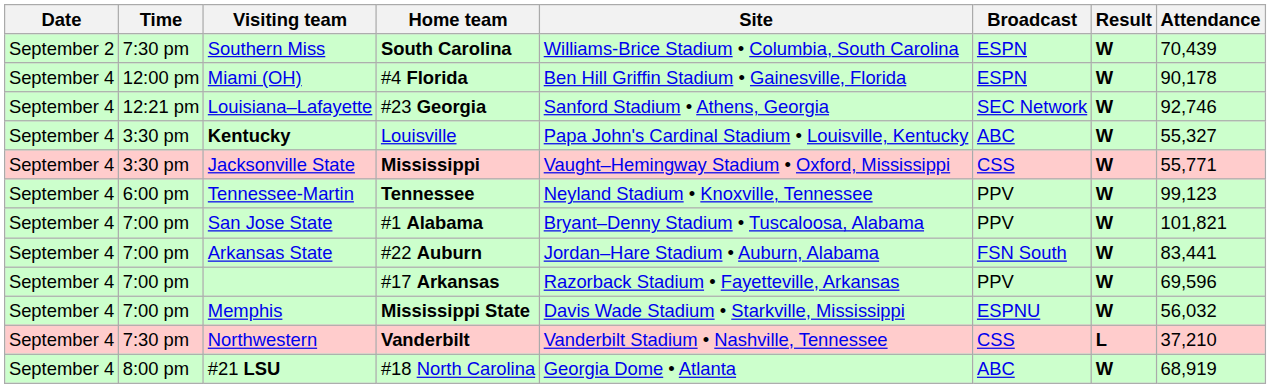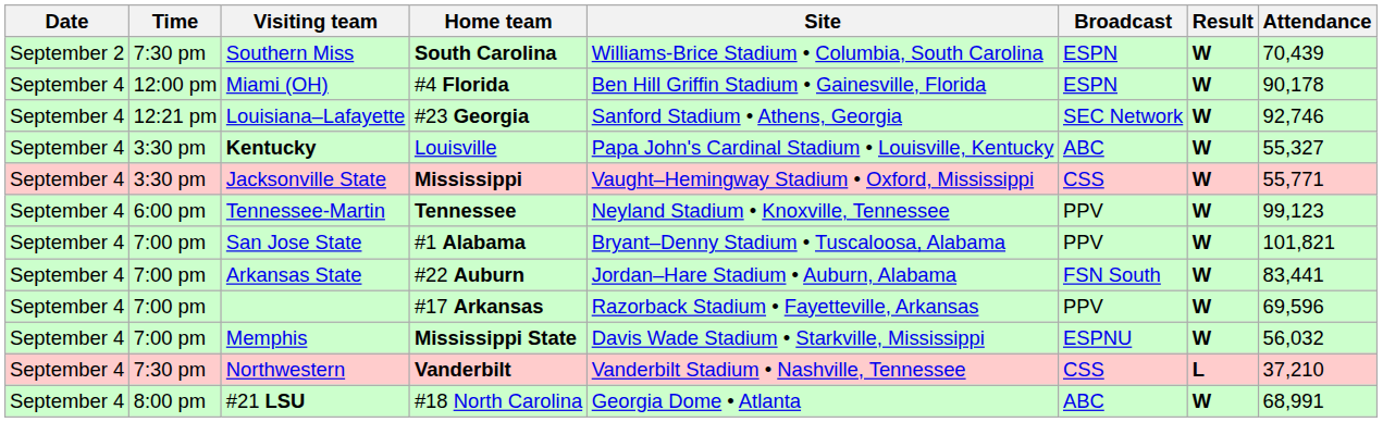 <table class="wikitable" style="font-size:95%;">
 <tr>
 <th>Date</th>
 <th>Time</th>
 <th>Visiting team</th>
 <th>Home team</th>
 <th>Site</th>
 <th>Broadcast</th>
 <th>Result</th>
 <th>Attendance</th>
 </tr>
 <tr bgcolor=#ccffcc>
 <td>September 2</td>
 <td>7:30 pm</td>
 <td><a href='#'>Southern Miss</a></td>
 <td><strong>South Carolina</strong></td>
 <td><a href='#'>Williams-Brice Stadium</a> • <a href='#'>Columbia, South Carolina</a></td>
 <td><a href='#'>ESPN</a></td>
 <td><strong>W</strong> </td>
 <td>70,439</td>
 </tr>
 <tr bgcolor=#ccffcc>
 <td>September 4</td>
 <td>12:00 pm</td>
 <td><a href='#'>Miami (OH)</a></td>
 <td>#4 <strong>Florida</strong></td>
 <td><a href='#'>Ben Hill Griffin Stadium</a> • <a href='#'>Gainesville, Florida</a></td>
 <td><a href='#'>ESPN</a></td>
 <td><strong>W</strong> </td>
 <td>90,178</td>
 </tr>
 <tr bgcolor=#ccffcc>
 <td>September 4</td>
 <td>12:21 pm</td>
 <td><a href='#'>Louisiana–Lafayette</a></td>
 <td>#23 <strong>Georgia</strong></td>
 <td><a href='#'>Sanford Stadium</a> • <a href='#'>Athens, Georgia</a></td>
 <td><a href='#'>SEC Network</a></td>
 <td><strong>W</strong> </td>
 <td>92,746</td>
 </tr>
 <tr bgcolor=#ccffcc>
 <td>September 4</td>
 <td>3:30 pm</td>
 <td><strong>Kentucky</strong></td>
 <td><a href='#'>Louisville</a></td>
 <td><a href='#'>Papa John's Cardinal Stadium</a> • <a href='#'>Louisville, Kentucky</a></td>
 <td><a href='#'>ABC</a></td>
 <td><strong>W</strong> </td>
 <td>55,327</td>
 </tr>
 <tr bgcolor=#ffcccc>
 <td>September 4</td>
 <td>3:30 pm</td>
 <td><a href='#'>Jacksonville State</a></td>
 <td><strong>Mississippi</strong></td>
 <td><a href='#'>Vaught–Hemingway Stadium</a> • <a href='#'>Oxford, Mississippi</a></td>
 <td><a href='#'>CSS</a></td>
 <td><strong>W</strong> </td>
 <td>55,771</td>
 </tr>
 <tr bgcolor=#ccffcc>
 <td>September 4</td>
 <td>6:00 pm</td>
 <td><a href='#'>Tennessee-Martin</a></td>
 <td><strong>Tennessee</strong></td>
 <td><a href='#'>Neyland Stadium</a> • <a href='#'>Knoxville, Tennessee</a></td>
 <td>PPV</td>
 <td><strong>W</strong> </td>
 <td>99,123</td>
 </tr>
 <tr bgcolor=#ccffcc>
 <td>September 4</td>
 <td>7:00 pm</td>
 <td><a href='#'>San Jose State</a></td>
 <td>#1 <strong>Alabama</strong></td>
 <td><a href='#'>Bryant–Denny Stadium</a> • <a href='#'>Tuscaloosa, Alabama</a></td>
 <td>PPV</td>
 <td><strong>W</strong> </td>
 <td>101,821</td>
 </tr>
 <tr bgcolor=#ccffcc>
 <td>September 4</td>
 <td>7:00 pm</td>
 <td><a href='#'>Arkansas State</a></td>
 <td>#22 <strong>Auburn</strong></td>
 <td><a href='#'>Jordan–Hare Stadium</a> • <a href='#'>Auburn, Alabama</a></td>
 <td><a href='#'>FSN South</a></td>
 <td><strong>W</strong> </td>
 <td>83,441</td>
 </tr>
 <tr bgcolor=#ccffcc>
 <td>September 4</td>
 <td>7:00 pm</td>
 <td></td>
 <td>#17 <strong>Arkansas</strong></td>
 <td><a href='#'>Razorback Stadium</a> • <a href='#'>Fayetteville, Arkansas</a></td>
 <td>PPV</td>
 <td><strong>W</strong> </td>
 <td>69,596</td>
 </tr>
 <tr bgcolor=#ccffcc>
 <td>September 4</td>
 <td>7:00 pm</td>
 <td><a href='#'>Memphis</a></td>
 <td><strong>Mississippi State</strong></td>
 <td><a href='#'>Davis Wade Stadium</a> • <a href='#'>Starkville, Mississippi</a></td>
 <td><a href='#'>ESPNU</a></td>
 <td><strong>W</strong> </td>
 <td>56,032</td>
 </tr>
 <tr bgcolor=#ffcccc>
 <td>September 4</td>
 <td>7:30 pm</td>
 <td><a href='#'>Northwestern</a></td>
 <td><strong>Vanderbilt</strong></td>
 <td><a href='#'>Vanderbilt Stadium</a> • <a href='#'>Nashville, Tennessee</a></td>
 <td><a href='#'>CSS</a></td>
 <td><strong>L</strong> </td>
 <td>37,210</td>
 </tr>
 <tr bgcolor=#ccffcc>
 <td>September 4</td>
 <td>8:00 pm</td>
 <td>#21 <strong>LSU</strong></td>
 <td>#18 <a href='#'>North Carolina</a></td>
 <td><a href='#'>Georgia Dome</a> • <a href='#'>Atlanta</a></td>
 <td><a href='#'>ABC</a></td>
 <td><strong>W</strong> </td>
-<td>68,919</td>
+<td>68,991</td>
 </tr>
 </table>
